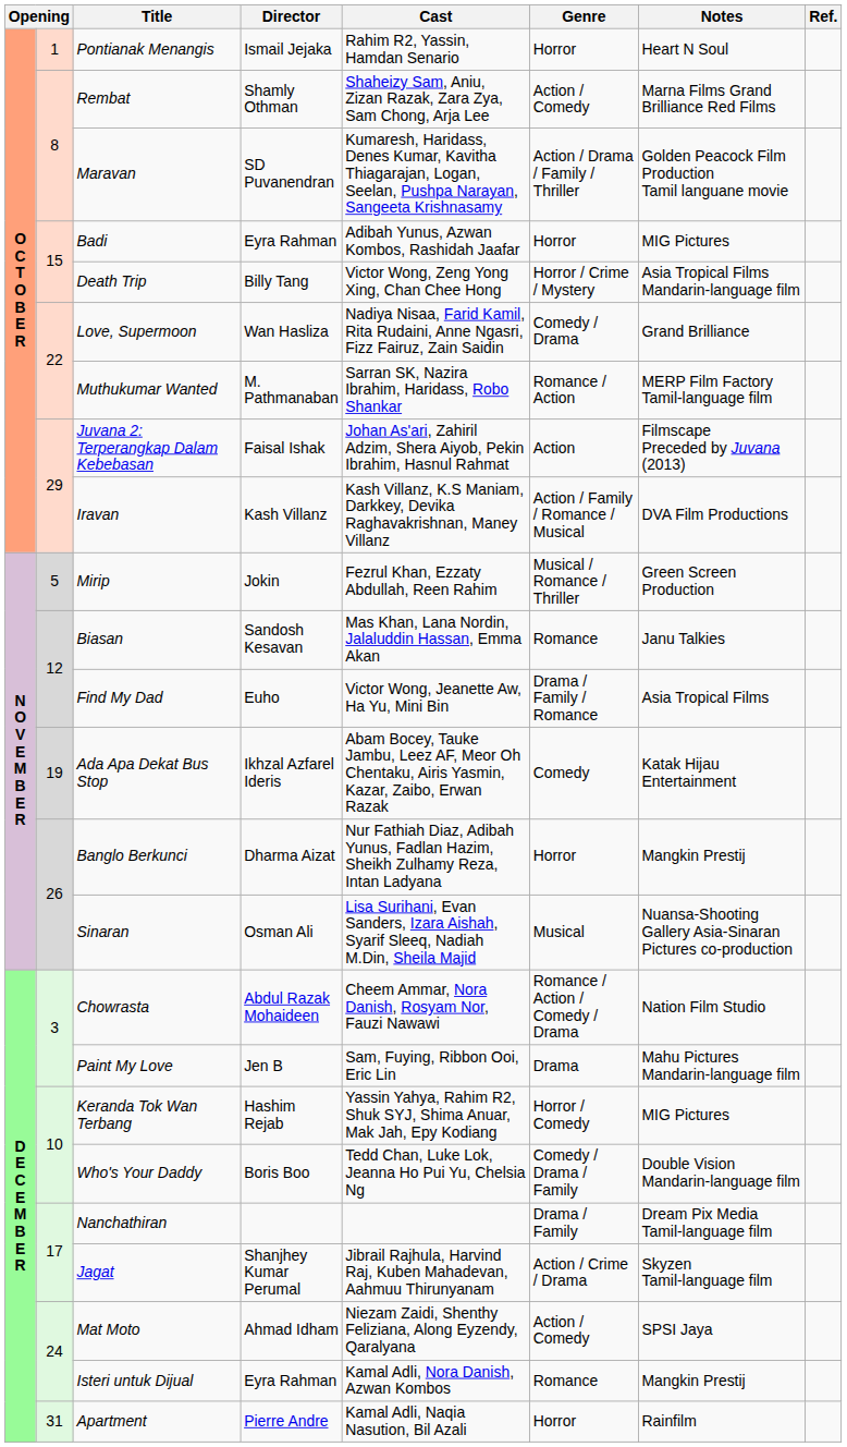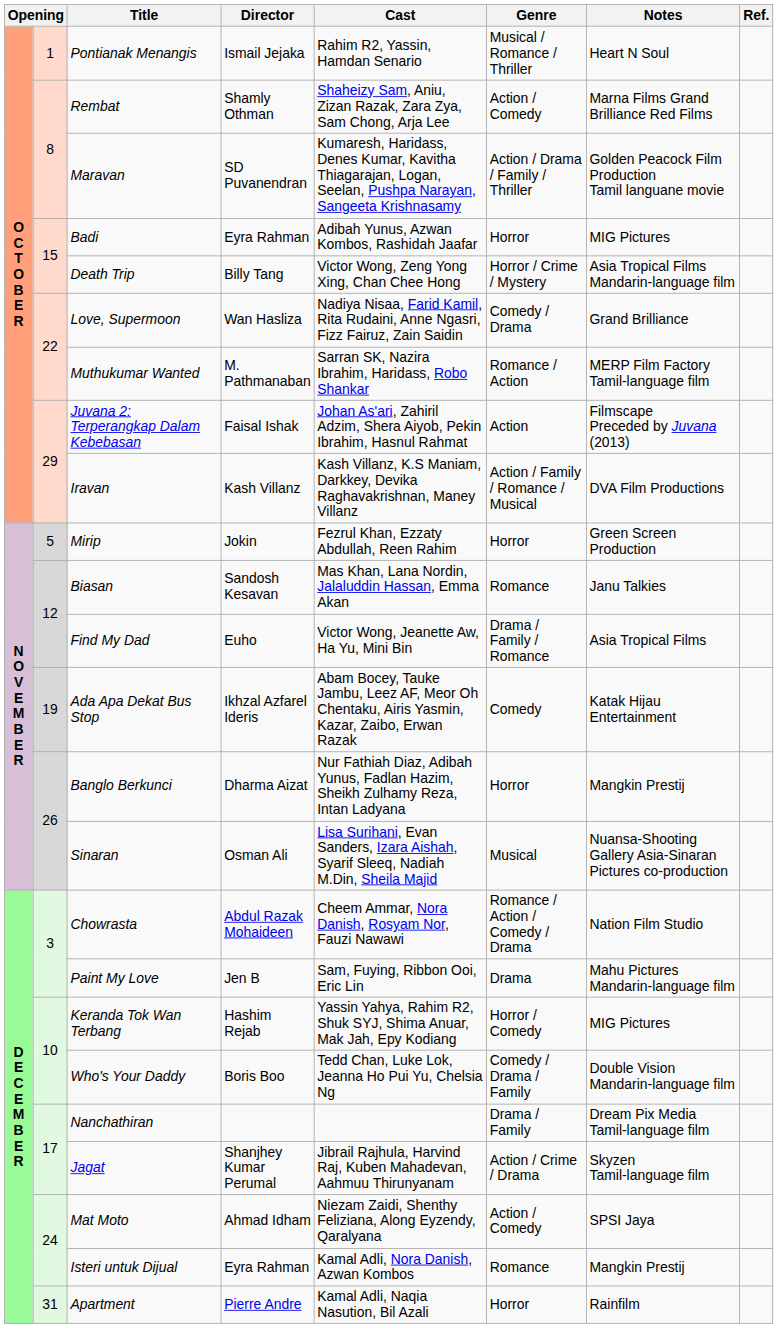 <table class="wikitable" width="100%">
 <tr>
 <th colspan="2">Opening</th>
 <th style="width:20%;">Title</th>
 <th style="width:10%;">Director</th>
 <th>Cast</th>
 <th style="width:13%">Genre</th>
 <th style="width:20%">Notes</th>
 <th>Ref.</th>
 </tr>
 <tr>
 <th rowspan=9 style="text-align:center; background:#ffa07a;">O<br>C<br>T<br>O<br>B<br>E<br>R</th>
 <td rowspan=1 style="text-align:center; background:#ffdacc;">1</td>
 <td><em>Pontianak Menangis</em></td>
 <td>Ismail Jejaka</td>
 <td>Rahim R2, Yassin, Hamdan Senario</td>
-<td>Horror</td>
+<td>Musical / Romance / Thriller</td>
 <td>Heart N Soul</td>
 <td></td>
 </tr>
 <tr>
 <td rowspan=2 style="text-align:center; background:#ffdacc;">8</td>
 <td><em>Rembat</em></td>
 <td>Shamly Othman</td>
 <td><a href='#'>Shaheizy Sam</a>, Aniu, Zizan Razak, Zara Zya, Sam Chong, Arja Lee</td>
 <td>Action / Comedy</td>
 <td>Marna Films Grand Brilliance Red Films</td>
 <td></td>
 </tr>
 <tr>
 <td><em>Maravan</em></td>
 <td>SD Puvanendran</td>
 <td>Kumaresh, Haridass, Denes Kumar, Kavitha Thiagarajan, Logan, Seelan, <a href='#'>Pushpa Narayan</a>, <a href='#'>Sangeeta Krishnasamy</a></td>
 <td>Action / Drama / Family / Thriller</td>
 <td>Golden Peacock Film Production <br> Tamil languane movie</td>
 <td></td>
 </tr>
 <tr>
 <td rowspan=2 style="text-align:center; background:#ffdacc;">15</td>
 <td><em>Badi</em></td>
 <td>Eyra Rahman</td>
 <td>Adibah Yunus, Azwan Kombos, Rashidah Jaafar</td>
 <td>Horror</td>
 <td>MIG Pictures</td>
 <td></td>
 </tr>
 <tr>
 <td><em>Death Trip</em></td>
 <td>Billy Tang</td>
 <td>Victor Wong, Zeng Yong Xing, Chan Chee Hong</td>
 <td>Horror / Crime / Mystery</td>
 <td>Asia Tropical Films<br>Mandarin-language film</td>
 <td></td>
 </tr>
 <tr>
 <td rowspan=2 style="text-align:center; background:#ffdacc;">22</td>
 <td><em>Love, Supermoon</em></td>
 <td>Wan Hasliza</td>
 <td>Nadiya Nisaa, <a href='#'>Farid Kamil</a>, Rita Rudaini, Anne Ngasri, Fizz Fairuz, Zain Saidin</td>
 <td>Comedy / Drama</td>
 <td>Grand Brilliance</td>
 <td></td>
 </tr>
 <tr>
 <td><em>Muthukumar Wanted</em></td>
 <td>M. Pathmanaban</td>
 <td>Sarran SK, Nazira Ibrahim, Haridass, <a href='#'>Robo Shankar</a></td>
 <td>Romance / Action</td>
 <td>MERP Film Factory<br>Tamil-language film</td>
 <td></td>
 </tr>
 <tr>
 <td rowspan=2 style="text-align:center; background:#ffdacc;">29</td>
 <td><em><a href='#'>Juvana 2: Terperangkap Dalam Kebebasan</a></em></td>
 <td>Faisal Ishak</td>
 <td><a href='#'>Johan As'ari</a>, Zahiril Adzim, Shera Aiyob, Pekin Ibrahim, Hasnul Rahmat</td>
 <td>Action</td>
 <td>Filmscape<br>Preceded by <em><a href='#'>Juvana</a></em> (2013)</td>
 <td></td>
 </tr>
 <tr>
 <td><em>Iravan</em></td>
 <td>Kash Villanz</td>
 <td>Kash Villanz, K.S Maniam, Darkkey, Devika Raghavakrishnan, Maney Villanz</td>
 <td>Action / Family / Romance / Musical</td>
 <td>DVA Film Productions</td>
 <td></td>
 </tr>
 <tr>
 <th rowspan=6 style="text-align:center; background:thistle;">N<br>O<br>V<br>E<br>M<br>B<br>E<br>R</th>
 <td rowspan=1 style="text-align:center; background:#d8d8d8;">5</td>
 <td><em>Mirip</em></td>
 <td>Jokin</td>
 <td>Fezrul Khan, Ezzaty Abdullah, Reen Rahim</td>
-<td>Musical / Romance / Thriller</td>
+<td>Horror</td>
 <td>Green Screen Production</td>
 <td></td>
 </tr>
 <tr>
 <td rowspan=2 style="text-align:center; background:#d8d8d8;">12</td>
 <td><em>Biasan</em></td>
 <td>Sandosh Kesavan</td>
 <td>Mas Khan, Lana Nordin, <a href='#'>Jalaluddin Hassan</a>, Emma Akan</td>
 <td>Romance</td>
 <td>Janu Talkies</td>
 <td></td>
 </tr>
 <tr>
 <td><em>Find My Dad</em></td>
 <td>Euho</td>
 <td>Victor Wong, Jeanette Aw, Ha Yu, Mini Bin</td>
 <td>Drama / Family / Romance</td>
 <td>Asia Tropical Films</td>
 <td></td>
 </tr>
 <tr>
 <td rowspan=1 style="text-align:center; background:#d8d8d8;">19</td>
 <td><em>Ada Apa Dekat Bus Stop</em></td>
 <td>Ikhzal Azfarel Ideris</td>
 <td>Abam Bocey, Tauke Jambu, Leez AF, Meor Oh Chentaku, Airis Yasmin, Kazar, Zaibo, Erwan Razak</td>
 <td>Comedy</td>
 <td>Katak Hijau Entertainment</td>
 <td></td>
 </tr>
 <tr>
 <td rowspan=2 style="text-align:center; background:#d8d8d8;">26</td>
 <td><em>Banglo Berkunci</em></td>
 <td>Dharma Aizat</td>
 <td>Nur Fathiah Diaz, Adibah Yunus, Fadlan Hazim, Sheikh Zulhamy Reza, Intan Ladyana</td>
 <td>Horror</td>
 <td>Mangkin Prestij</td>
 <td></td>
 </tr>
 <tr>
 <td><em>Sinaran</em></td>
 <td>Osman Ali</td>
 <td><a href='#'>Lisa Surihani</a>, Evan Sanders, <a href='#'>Izara Aishah</a>, Syarif Sleeq, Nadiah M.Din, <a href='#'>Sheila Majid</a></td>
 <td>Musical</td>
 <td>Nuansa-Shooting Gallery Asia-Sinaran Pictures co-production</td>
 <td></td>
 </tr>
 <tr>
 <th rowspan=9 style="text-align:center; background:#98fb98;">D<br>E<br>C<br>E<br>M<br>B<br>E<br>R</th>
 <td rowspan=2 style="text-align:center; background:#e0f9e0;">3</td>
 <td><em>Chowrasta</em></td>
 <td><a href='#'>Abdul Razak Mohaideen</a></td>
 <td>Cheem Ammar, <a href='#'>Nora Danish</a>, <a href='#'>Rosyam Nor</a>, Fauzi Nawawi</td>
 <td>Romance / Action / Comedy / Drama</td>
 <td>Nation Film Studio</td>
 <td></td>
 </tr>
 <tr>
 <td><em>Paint My Love</em></td>
 <td>Jen B</td>
 <td>Sam, Fuying, Ribbon Ooi, Eric Lin</td>
 <td>Drama</td>
 <td>Mahu Pictures<br>Mandarin-language film</td>
 <td></td>
 </tr>
 <tr>
 <td rowspan=2 style="text-align:center; background:#e0f9e0;">10</td>
 <td><em>Keranda Tok Wan Terbang</em></td>
 <td>Hashim Rejab</td>
 <td>Yassin Yahya, Rahim R2, Shuk SYJ, Shima Anuar, Mak Jah, Epy Kodiang</td>
 <td>Horror / Comedy</td>
 <td>MIG Pictures</td>
 <td></td>
 </tr>
 <tr>
 <td><em>Who's Your Daddy</em></td>
 <td>Boris Boo</td>
 <td>Tedd Chan, Luke Lok, Jeanna Ho Pui Yu, Chelsia Ng</td>
 <td>Comedy / Drama / Family</td>
 <td>Double Vision<br>Mandarin-language film</td>
 <td></td>
 </tr>
 <tr>
 <td rowspan=2 style="text-align:center; background:#e0f9e0;">17</td>
 <td><em>Nanchathiran</em></td>
 <td></td>
 <td></td>
 <td>Drama / Family</td>
 <td>Dream Pix Media<br>Tamil-language film</td>
 <td></td>
 </tr>
 <tr>
 <td><em><a href='#'>Jagat</a></em></td>
 <td>Shanjhey Kumar Perumal</td>
 <td>Jibrail Rajhula, Harvind Raj, Kuben Mahadevan, Aahmuu Thirunyanam</td>
 <td>Action / Crime / Drama</td>
 <td>Skyzen<br>Tamil-language film</td>
 <td></td>
 </tr>
 <tr>
 <td rowspan=2 style="text-align:center; background:#e0f9e0;">24</td>
 <td><em>Mat Moto</em></td>
 <td>Ahmad Idham</td>
 <td>Niezam Zaidi, Shenthy Feliziana, Along Eyzendy, Qaralyana</td>
 <td>Action / Comedy</td>
 <td>SPSI Jaya</td>
 <td></td>
 </tr>
 <tr>
 <td><em>Isteri untuk Dijual</em></td>
 <td>Eyra Rahman</td>
 <td>Kamal Adli, <a href='#'>Nora Danish</a>, Azwan Kombos</td>
 <td>Romance</td>
 <td>Mangkin Prestij</td>
 <td></td>
 </tr>
 <tr>
 <td rowspan=1 style="text-align:center; background:#e0f9e0;">31</td>
 <td><em>Apartment</em></td>
 <td><a href='#'>Pierre Andre</a></td>
 <td>Kamal Adli, Naqia Nasution, Bil Azali</td>
 <td>Horror</td>
 <td>Rainfilm</td>
 <td></td>
 </tr>
 </table>
